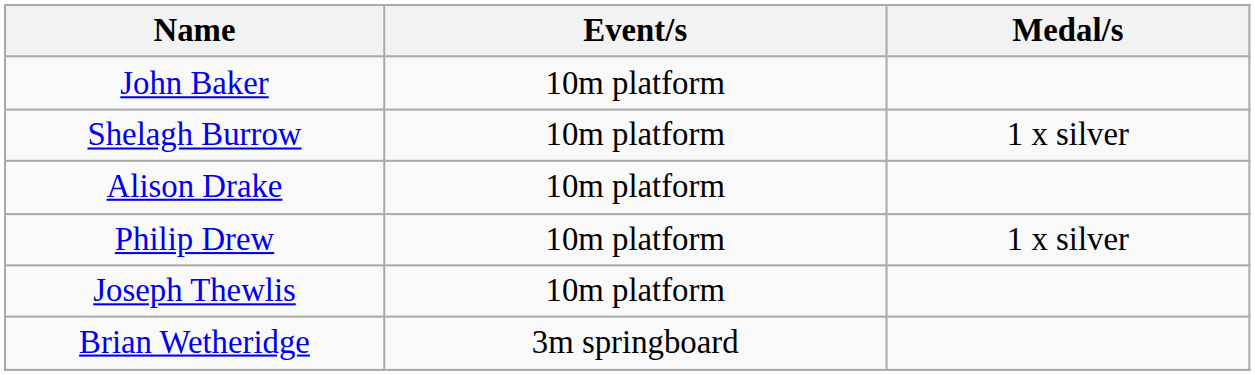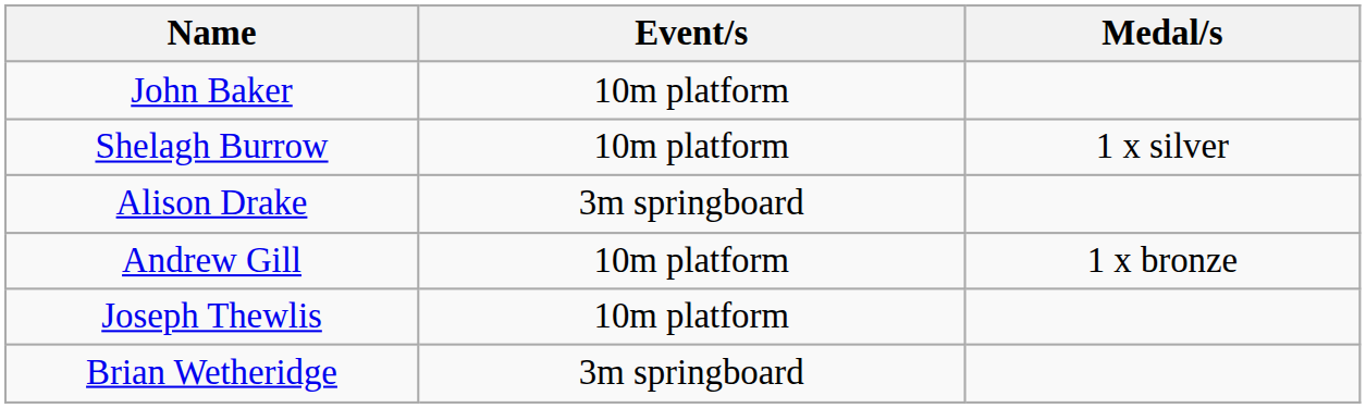 <table class="wikitable" style="text-align: center">
 <tr>
 <th width=250>Name</th>
 <th width=350>Event/s</th>
 <th width=250>Medal/s</th>
 </tr>
 <tr>
 <td><a href='#'>John Baker</a></td>
 <td>10m platform</td>
 <td></td>
 </tr>
 <tr>
 <td><a href='#'>Shelagh Burrow</a></td>
 <td>10m platform</td>
 <td>1 x silver</td>
 </tr>
 <tr>
 <td><a href='#'>Alison Drake</a></td>
-<td>10m platform</td>
+<td>3m springboard</td>
 <td></td>
 </tr>
 <tr>
-<td><a href='#'>Philip Drew</a></td>
+<td><a href='#'>Andrew Gill</a></td>
 <td>10m platform</td>
-<td>1 x silver</td>
+<td>1 x bronze</td>
 </tr>
 <tr>
 <td><a href='#'>Joseph Thewlis</a></td>
 <td>10m platform</td>
 <td></td>
 </tr>
 <tr>
 <td><a href='#'>Brian Wetheridge</a></td>
 <td>3m springboard</td>
 <td></td>
 </tr>
 </table>
